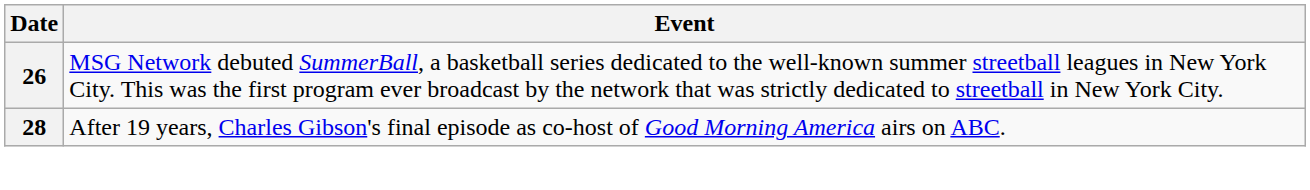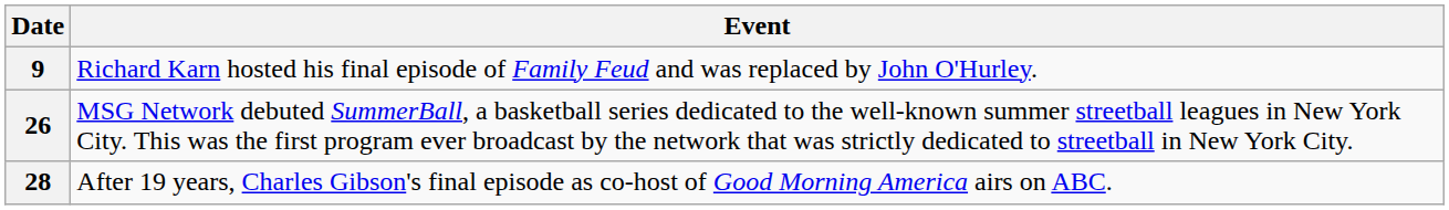 <table class="wikitable">
 <tr>
 <th>Date</th>
 <th>Event</th>
+</tr>
+<tr>
+<th>9</th>
+<td><a href='#'>Richard Karn</a> hosted his final episode of <em><a href='#'>Family Feud</a></em> and was replaced by <a href='#'>John O'Hurley</a>.</td>
 </tr>
 <tr>
 <th>26</th>
 <td><a href='#'>MSG Network</a> debuted <em><a href='#'>SummerBall</a></em>, a basketball series dedicated to the well-known summer <a href='#'>streetball</a> leagues in New York City. This was the first program ever broadcast by the network that was strictly dedicated to <a href='#'>streetball</a> in New York City.</td>
 </tr>
 <tr>
 <th>28</th>
 <td>After 19 years, <a href='#'>Charles Gibson</a>'s final episode as co-host of <em><a href='#'>Good Morning America</a></em> airs on <a href='#'>ABC</a>.</td>
 </tr>
 </table>
